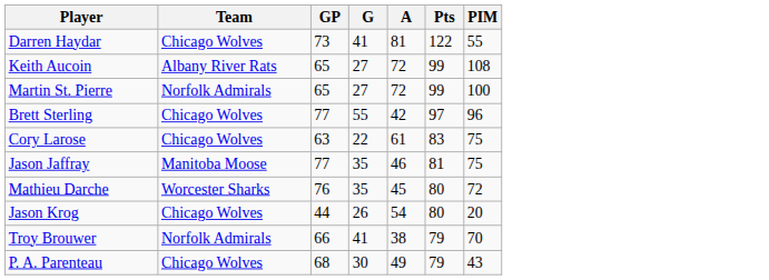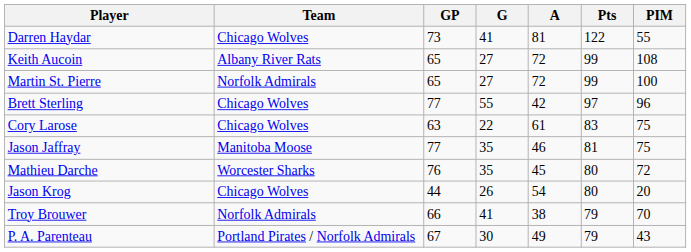 <table class="wikitable">
 <tr>
 <th bgcolor="#DDDDFF" width="30%">Player</th>
 <th bgcolor="#DDDDFF" width="30%">Team</th>
 <th bgcolor="#DDDDFF" width="7.5%">GP</th>
 <th bgcolor="#DDDDFF" width="7.5%">G</th>
 <th bgcolor="#DDDDFF" width="7.5%">A</th>
 <th bgcolor="#DDDDFF" width="7.5%">Pts</th>
 <th bgcolor="#DDDDFF" width="7.5%">PIM</th>
 </tr>
 <tr>
 <td><a href='#'>Darren Haydar</a></td>
 <td><a href='#'>Chicago Wolves</a></td>
 <td>73</td>
 <td>41</td>
 <td>81</td>
 <td>122</td>
 <td>55</td>
 </tr>
 <tr>
 <td><a href='#'>Keith Aucoin</a></td>
 <td><a href='#'>Albany River Rats</a></td>
 <td>65</td>
 <td>27</td>
 <td>72</td>
 <td>99</td>
 <td>108</td>
 </tr>
 <tr>
 <td><a href='#'>Martin St. Pierre</a></td>
 <td><a href='#'>Norfolk Admirals</a></td>
 <td>65</td>
 <td>27</td>
 <td>72</td>
 <td>99</td>
 <td>100</td>
 </tr>
 <tr>
 <td><a href='#'>Brett Sterling</a></td>
 <td><a href='#'>Chicago Wolves</a></td>
 <td>77</td>
 <td>55</td>
 <td>42</td>
 <td>97</td>
 <td>96</td>
 </tr>
 <tr>
 <td><a href='#'>Cory Larose</a></td>
 <td><a href='#'>Chicago Wolves</a></td>
 <td>63</td>
 <td>22</td>
 <td>61</td>
 <td>83</td>
 <td>75</td>
 </tr>
 <tr>
 <td><a href='#'>Jason Jaffray</a></td>
 <td><a href='#'>Manitoba Moose</a></td>
 <td>77</td>
 <td>35</td>
 <td>46</td>
 <td>81</td>
 <td>75</td>
 </tr>
 <tr>
 <td><a href='#'>Mathieu Darche</a></td>
 <td><a href='#'>Worcester Sharks</a></td>
 <td>76</td>
 <td>35</td>
 <td>45</td>
 <td>80</td>
 <td>72</td>
 </tr>
 <tr>
 <td><a href='#'>Jason Krog</a></td>
 <td><a href='#'>Chicago Wolves</a></td>
 <td>44</td>
 <td>26</td>
 <td>54</td>
 <td>80</td>
 <td>20</td>
 </tr>
 <tr>
 <td><a href='#'>Troy Brouwer</a></td>
 <td><a href='#'>Norfolk Admirals</a></td>
 <td>66</td>
 <td>41</td>
 <td>38</td>
 <td>79</td>
 <td>70</td>
 </tr>
 <tr>
 <td><a href='#'>P. A. Parenteau</a></td>
-<td><a href='#'>Chicago Wolves</a></td>
-<td>68</td>
+<td><a href='#'>Portland Pirates</a> / <a href='#'>Norfolk Admirals</a></td>
+<td>67</td>
 <td>30</td>
 <td>49</td>
 <td>79</td>
 <td>43</td>
 </tr>
 </table>
